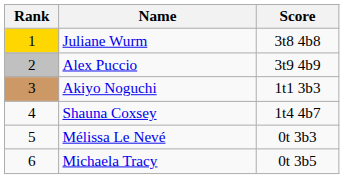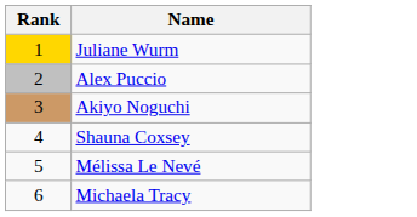 <table class="wikitable">
 <tr>
 <th width = "50">Rank</th>
 <th width = "200">Name</th>
-<th width = "80">Score</th>
 </tr>
 <tr>
 <td align="center" style="background: gold">1</td>
 <td> <a href='#'>Juliane Wurm</a></td>
-<td align="center">3t8 4b8</td>
 </tr>
 <tr>
 <td align="center" style="background: silver">2</td>
 <td> <a href='#'>Alex Puccio</a></td>
-<td align="center">3t9 4b9</td>
 </tr>
 <tr>
 <td align="center" style="background: #cc9966">3</td>
 <td> <a href='#'>Akiyo Noguchi</a></td>
-<td align="center">1t1 3b3</td>
 </tr>
 <tr>
 <td align="center">4</td>
 <td> <a href='#'>Shauna Coxsey</a></td>
-<td align="center">1t4 4b7</td>
 </tr>
 <tr>
 <td align="center">5</td>
 <td> <a href='#'>Mélissa Le Nevé</a></td>
-<td align="center">0t 3b3</td>
 </tr>
 <tr>
 <td align="center">6</td>
 <td> <a href='#'>Michaela Tracy</a></td>
-<td align="center">0t 3b5</td>
 </tr>
 </table>
